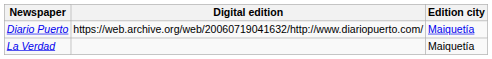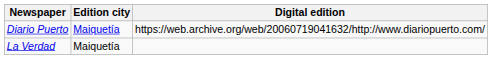 <table class="wikitable sortable">
 <tr align="center">
 <th>Newspaper</th>
+<th>Edition city</th>
 <th>Digital edition</th>
-<th>Edition city</th>
 </tr>
 <tr>
 <td><em><a href='#'>Diario Puerto</a></em></td>
+<td><a href='#'>Maiquetía</a></td>
 <td>https://web.archive.org/web/20060719041632/http://www.diariopuerto.com/</td>
-<td><a href='#'>Maiquetía</a></td>
 </tr>
 <tr>
 <td><em><a href='#'>La Verdad</a></em></td>
+<td>Maiquetía</td>
 <td></td>
-<td>Maiquetía</td>
 </tr>
 </table>
